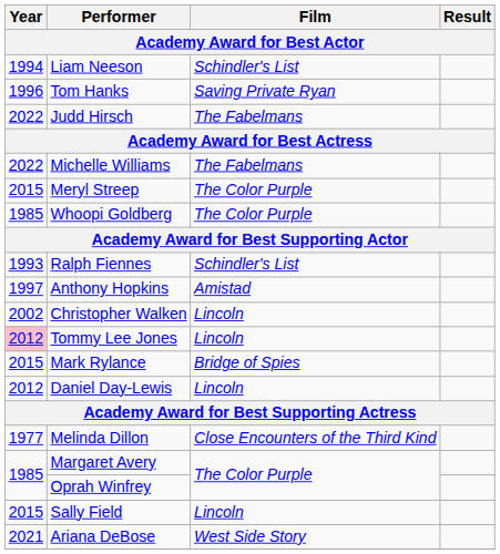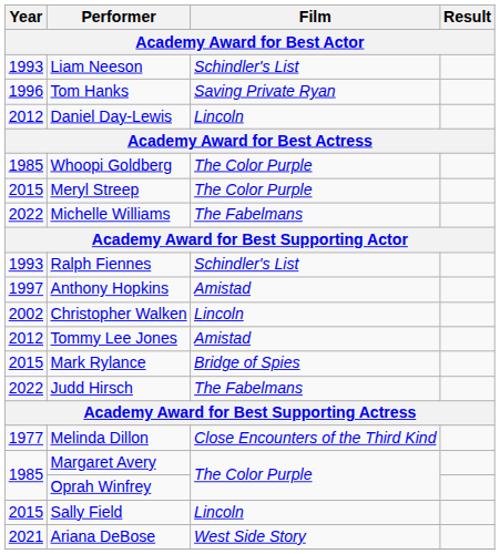 <table class="wikitable">
 <tr>
 <th>Year</th>
 <th>Performer</th>
 <th>Film</th>
 <th>Result</th>
 </tr>
 <tr>
 <th colspan="4"><a href='#'>Academy Award for Best Actor</a></th>
 </tr>
 <tr>
-<td><a href='#'>1994</a></td>
+<td><a href='#'>1993</a></td>
 <td><a href='#'>Liam Neeson</a></td>
 <td><em><a href='#'>Schindler's List</a></em></td>
 <td></td>
 </tr>
 <tr>
 <td><a href='#'>1996</a></td>
 <td><a href='#'>Tom Hanks</a></td>
 <td><em><a href='#'>Saving Private Ryan</a></em></td>
 <td></td>
 </tr>
 <tr>
-<td><a href='#'>2022</a></td>
-<td><a href='#'>Judd Hirsch</a></td>
-<td><em><a href='#'>The Fabelmans</a></em></td>
+<td><a href='#'>2012</a></td>
+<td><a href='#'>Daniel Day-Lewis</a></td>
+<td><em><a href='#'>Lincoln</a></em></td>
 <td></td>
 </tr>
 <tr>
 <th colspan="4"><a href='#'>Academy Award for Best Actress</a></th>
 </tr>
 <tr>
-<td><a href='#'>2022</a></td>
-<td><a href='#'>Michelle Williams</a></td>
-<td><em><a href='#'>The Fabelmans</a></em></td>
+<td><a href='#'>1985</a></td>
+<td><a href='#'>Whoopi Goldberg</a></td>
+<td><em><a href='#'>The Color Purple</a></em></td>
 <td></td>
 </tr>
 <tr>
 <td><a href='#'>2015</a></td>
 <td><a href='#'>Meryl Streep</a></td>
 <td><em><a href='#'>The Color Purple</a></em></td>
 <td></td>
 </tr>
 <tr>
-<td><a href='#'>1985</a></td>
-<td><a href='#'>Whoopi Goldberg</a></td>
-<td><em><a href='#'>The Color Purple</a></em></td>
+<td><a href='#'>2022</a></td>
+<td><a href='#'>Michelle Williams</a></td>
+<td><em><a href='#'>The Fabelmans</a></em></td>
 <td></td>
 </tr>
 <tr>
 <th colspan="4"><a href='#'>Academy Award for Best Supporting Actor</a></th>
 </tr>
 <tr>
 <td><a href='#'>1993</a></td>
 <td><a href='#'>Ralph Fiennes</a></td>
 <td><em><a href='#'>Schindler's List</a></em></td>
 <td></td>
 </tr>
 <tr>
 <td><a href='#'>1997</a></td>
 <td><a href='#'>Anthony Hopkins</a></td>
 <td><em><a href='#'>Amistad</a></em></td>
 <td></td>
 </tr>
 <tr>
 <td><a href='#'>2002</a></td>
 <td><a href='#'>Christopher Walken</a></td>
 <td><em><a href='#'>Lincoln</a></em></td>
 <td></td>
 </tr>
 <tr>
-<td style="background: pink;"><a href='#'>2012</a></td>
+<td><a href='#'>2012</a></td>
 <td><a href='#'>Tommy Lee Jones</a></td>
-<td><em><a href='#'>Lincoln</a></em></td>
+<td><em><a href='#'>Amistad</a></em></td>
 <td></td>
 </tr>
 <tr>
 <td><a href='#'>2015</a></td>
 <td><a href='#'>Mark Rylance</a></td>
 <td><em><a href='#'>Bridge of Spies</a></em></td>
 <td></td>
 </tr>
 <tr>
-<td><a href='#'>2012</a></td>
-<td><a href='#'>Daniel Day-Lewis</a></td>
-<td><em><a href='#'>Lincoln</a></em></td>
+<td><a href='#'>2022</a></td>
+<td><a href='#'>Judd Hirsch</a></td>
+<td><em><a href='#'>The Fabelmans</a></em></td>
 <td></td>
 </tr>
 <tr>
 <th colspan="4"><a href='#'>Academy Award for Best Supporting Actress</a></th>
 </tr>
 <tr>
 <td><a href='#'>1977</a></td>
 <td><a href='#'>Melinda Dillon</a></td>
 <td><em><a href='#'>Close Encounters of the Third Kind</a></em></td>
 <td></td>
 </tr>
 <tr>
 <td rowspan="2"><a href='#'>1985</a></td>
 <td><a href='#'>Margaret Avery</a></td>
 <td rowspan="2"><em><a href='#'>The Color Purple</a></em></td>
 <td></td>
 </tr>
 <tr>
 <td><a href='#'>Oprah Winfrey</a></td>
 <td></td>
 </tr>
 <tr>
 <td><a href='#'>2015</a></td>
 <td><a href='#'>Sally Field</a></td>
 <td><em><a href='#'>Lincoln</a></em></td>
 <td></td>
 </tr>
 <tr>
 <td><a href='#'>2021</a></td>
 <td><a href='#'>Ariana DeBose</a></td>
 <td><em><a href='#'>West Side Story</a></em></td>
 <td></td>
 </tr>
 <tr>
 </tr>
 </table>
